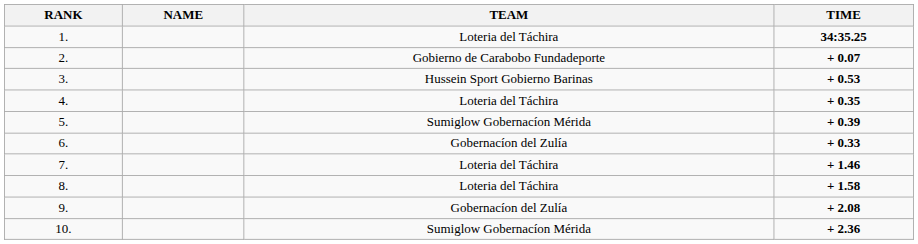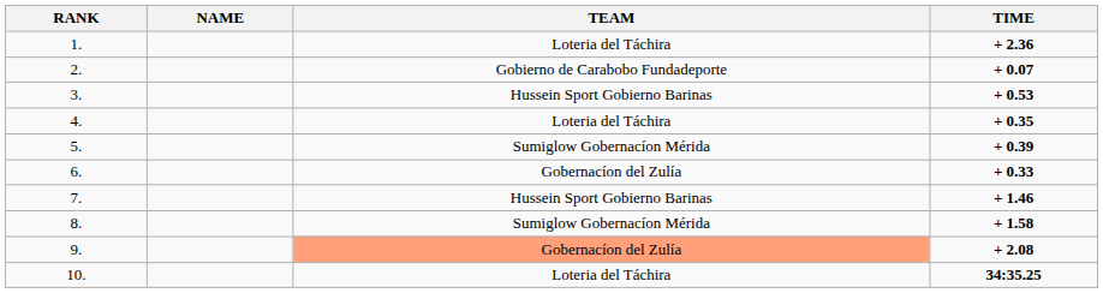 <table class=wikitable style="font-size:90%" width="80%">
 <tr>
 <th>RANK</th>
 <th>NAME</th>
 <th>TEAM</th>
 <th>TIME</th>
 </tr>
 <tr>
 <td align="center">1.</td>
 <td></td>
 <td align="center">Loteria del Táchira</td>
-<td align="center"><strong>34:35.25</strong></td>
+<td align="center"><strong>+ 2.36</strong></td>
 </tr>
 <tr>
 <td align="center">2.</td>
 <td></td>
 <td align="center">Gobierno de Carabobo Fundadeporte</td>
 <td align="center"><strong>+ 0.07</strong></td>
 </tr>
 <tr>
 <td align="center">3.</td>
 <td></td>
 <td align="center">Hussein Sport Gobierno Barinas</td>
 <td align="center"><strong>+ 0.53</strong></td>
 </tr>
 <tr>
 <td align="center">4.</td>
 <td></td>
 <td align="center">Loteria del Táchira</td>
 <td align="center"><strong>+ 0.35</strong></td>
 </tr>
 <tr>
 <td align="center">5.</td>
 <td></td>
 <td align="center">Sumiglow Gobernacíon Mérida</td>
 <td align="center"><strong>+ 0.39</strong></td>
 </tr>
 <tr>
 <td align="center">6.</td>
 <td></td>
 <td align="center">Gobernacíon del Zulía</td>
 <td align="center"><strong>+ 0.33</strong></td>
 </tr>
 <tr>
 <td align="center">7.</td>
 <td></td>
-<td align="center">Loteria del Táchira</td>
+<td align="center">Hussein Sport Gobierno Barinas</td>
 <td align="center"><strong>+ 1.46</strong></td>
 </tr>
 <tr>
 <td align="center">8.</td>
 <td></td>
-<td align="center">Loteria del Táchira</td>
+<td align="center">Sumiglow Gobernacíon Mérida</td>
 <td align="center"><strong>+ 1.58</strong></td>
 </tr>
 <tr>
 <td align="center">9.</td>
 <td></td>
-<td align="center">Gobernacíon del Zulía</td>
+<td align="center" style="background: lightsalmon;">Gobernacíon del Zulía</td>
 <td align="center"><strong>+ 2.08</strong></td>
 </tr>
 <tr>
 <td align="center">10.</td>
 <td></td>
-<td align="center">Sumiglow Gobernacíon Mérida</td>
-<td align="center"><strong>+ 2.36</strong></td>
+<td align="center">Loteria del Táchira</td>
+<td align="center"><strong>34:35.25</strong></td>
 </tr>
 </table>
